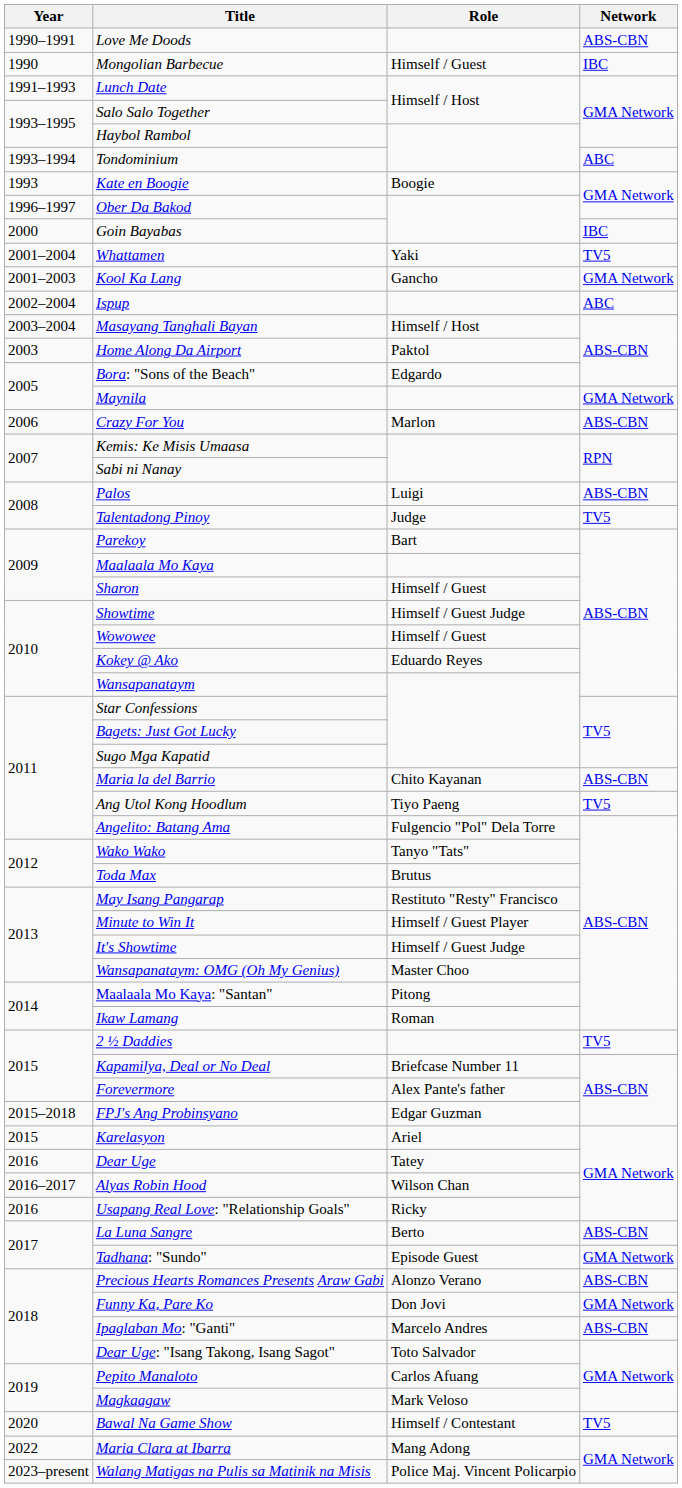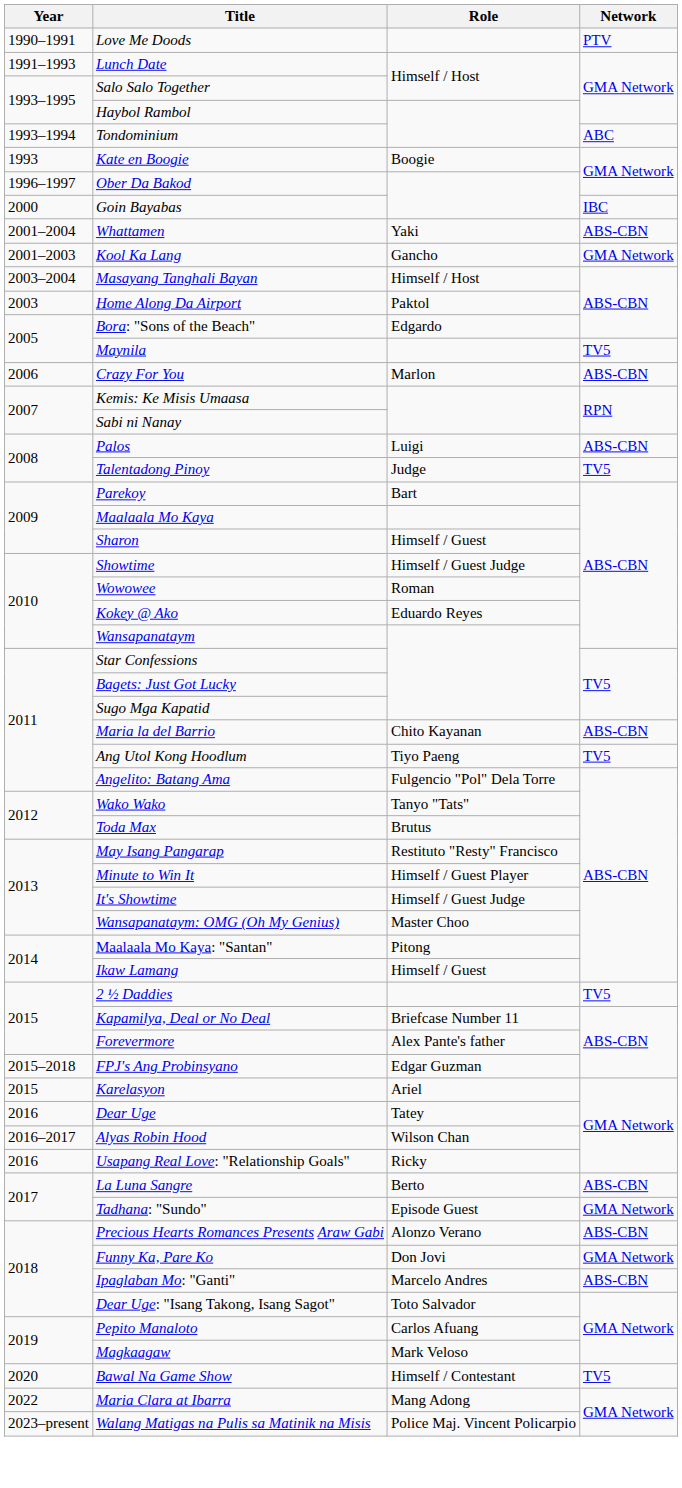 <table class="wikitable">
 <tr>
 <th>Year</th>
 <th>Title</th>
 <th>Role</th>
 <th>Network</th>
 </tr>
 <tr>
 <td>1990–1991</td>
 <td><em>Love Me Doods</em></td>
 <td></td>
-<td><a href='#'>ABS-CBN</a></td>
-</tr>
-<tr>
-<td>1990</td>
-<td><em>Mongolian Barbecue</em></td>
-<td>Himself / Guest</td>
-<td><a href='#'>IBC</a></td>
+<td><a href='#'>PTV</a></td>
 </tr>
 <tr>
 <td>1991–1993</td>
 <td><em><a href='#'>Lunch Date</a></em></td>
 <td rowspan="2">Himself / Host</td>
 <td rowspan="3"><a href='#'>GMA Network</a></td>
 </tr>
 <tr>
 <td rowspan="2">1993–1995</td>
 <td><em>Salo Salo Together</em></td>
 </tr>
 <tr>
 <td><em>Haybol Rambol</em></td>
 <td rowspan="2"></td>
 </tr>
 <tr>
 <td>1993–1994</td>
 <td><em>Tondominium</em></td>
 <td><a href='#'>ABC</a></td>
 </tr>
 <tr>
 <td>1993</td>
 <td><em><a href='#'>Kate en Boogie</a></em></td>
 <td>Boogie</td>
 <td rowspan=2><a href='#'>GMA Network</a></td>
 </tr>
 <tr>
 <td>1996–1997</td>
 <td><em><a href='#'>Ober Da Bakod</a></em></td>
 <td rowspan="2"></td>
 </tr>
 <tr>
 <td>2000</td>
 <td><em>Goin Bayabas</em></td>
 <td><a href='#'>IBC</a></td>
 </tr>
 <tr>
 <td>2001–2004</td>
 <td><em><a href='#'>Whattamen</a></em></td>
 <td>Yaki</td>
-<td><a href='#'>TV5</a></td>
+<td><a href='#'>ABS-CBN</a></td>
 </tr>
 <tr>
 <td>2001–2003</td>
 <td><em><a href='#'>Kool Ka Lang</a></em></td>
 <td>Gancho</td>
 <td><a href='#'>GMA Network</a></td>
-</tr>
-<tr>
-<td>2002–2004</td>
-<td><em><a href='#'>Ispup</a></em></td>
-<td></td>
-<td><a href='#'>ABC</a></td>
 </tr>
 <tr>
 <td>2003–2004</td>
 <td><em><a href='#'>Masayang Tanghali Bayan</a></em></td>
 <td>Himself / Host</td>
 <td rowspan="3"><a href='#'>ABS-CBN</a></td>
 </tr>
 <tr>
 <td>2003</td>
 <td><em><a href='#'>Home Along Da Airport</a></em></td>
 <td>Paktol</td>
 </tr>
 <tr>
 <td rowspan="2">2005</td>
 <td><em><a href='#'>Bora</a></em>: "Sons of the Beach"</td>
 <td>Edgardo</td>
 </tr>
 <tr>
 <td><em><a href='#'>Maynila</a></em></td>
 <td></td>
-<td><a href='#'>GMA Network</a></td>
+<td><a href='#'>TV5</a></td>
 </tr>
 <tr>
 <td>2006</td>
 <td><em><a href='#'>Crazy For You</a></em></td>
 <td>Marlon</td>
 <td><a href='#'>ABS-CBN</a></td>
 </tr>
 <tr>
 <td rowspan="2">2007</td>
 <td><em>Kemis: Ke Misis Umaasa</em></td>
 <td rowspan="2"></td>
 <td rowspan="2"><a href='#'>RPN</a></td>
 </tr>
 <tr>
 <td><em>Sabi ni Nanay</em></td>
 </tr>
 <tr>
 <td rowspan="2">2008</td>
 <td><em><a href='#'>Palos</a></em></td>
 <td>Luigi</td>
 <td><a href='#'>ABS-CBN</a></td>
 </tr>
 <tr>
 <td><em><a href='#'>Talentadong Pinoy</a></em></td>
 <td>Judge</td>
 <td><a href='#'>TV5</a></td>
 </tr>
 <tr>
 <td rowspan="3">2009</td>
 <td><em><a href='#'>Parekoy</a></em></td>
 <td>Bart</td>
 <td rowspan=7><a href='#'>ABS-CBN</a></td>
 </tr>
 <tr>
 <td><em><a href='#'>Maalaala Mo Kaya</a></em></td>
 <td></td>
 </tr>
 <tr>
 <td><em><a href='#'>Sharon</a></em></td>
 <td>Himself / Guest</td>
 </tr>
 <tr>
 <td rowspan="4">2010</td>
 <td><em><a href='#'>Showtime</a></em></td>
 <td>Himself / Guest Judge</td>
 </tr>
 <tr>
 <td><em><a href='#'>Wowowee</a></em></td>
-<td>Himself / Guest</td>
+<td>Roman</td>
 </tr>
 <tr>
 <td><em><a href='#'>Kokey @ Ako</a></em></td>
 <td>Eduardo Reyes</td>
 </tr>
 <tr>
 <td><em><a href='#'>Wansapanataym</a></em></td>
 <td rowspan="4"></td>
 </tr>
 <tr>
 <td rowspan="6">2011</td>
 <td><em>Star Confessions</em></td>
 <td rowspan="3"><a href='#'>TV5</a></td>
 </tr>
 <tr>
 <td><em><a href='#'>Bagets: Just Got Lucky</a></em></td>
 </tr>
 <tr>
 <td><em>Sugo Mga Kapatid</em></td>
 </tr>
 <tr>
 <td><em><a href='#'>Maria la del Barrio</a></em></td>
 <td>Chito Kayanan</td>
 <td><a href='#'>ABS-CBN</a></td>
 </tr>
 <tr>
 <td><em>Ang Utol Kong Hoodlum</em></td>
 <td>Tiyo Paeng</td>
 <td><a href='#'>TV5</a></td>
 </tr>
 <tr>
 <td><em><a href='#'>Angelito: Batang Ama</a></em></td>
 <td>Fulgencio "Pol" Dela Torre</td>
 <td rowspan=9><a href='#'>ABS-CBN</a></td>
 </tr>
 <tr>
 <td rowspan="2">2012</td>
 <td><em><a href='#'>Wako Wako</a></em></td>
 <td>Tanyo "Tats"</td>
 </tr>
 <tr>
 <td><em><a href='#'>Toda Max</a></em></td>
 <td>Brutus</td>
 </tr>
 <tr>
 <td rowspan="4">2013</td>
 <td><em><a href='#'>May Isang Pangarap</a></em></td>
 <td>Restituto "Resty" Francisco</td>
 </tr>
 <tr>
 <td><em><a href='#'>Minute to Win It</a></em></td>
 <td>Himself /  Guest Player</td>
 </tr>
 <tr>
 <td><em><a href='#'>It's Showtime</a></em></td>
 <td>Himself / Guest Judge</td>
 </tr>
 <tr>
 <td><em><a href='#'>Wansapanataym: OMG (Oh My Genius)</a></em></td>
 <td>Master Choo</td>
 </tr>
 <tr>
 <td rowspan="2">2014</td>
 <td><a href='#'>Maalaala Mo Kaya</a>: "Santan"</td>
 <td>Pitong</td>
 </tr>
 <tr>
 <td><em><a href='#'>Ikaw Lamang</a></em></td>
-<td>Roman</td>
+<td>Himself / Guest</td>
 </tr>
 <tr>
 <td rowspan="3">2015</td>
 <td><em><a href='#'>2 ½ Daddies</a></em></td>
 <td></td>
 <td><a href='#'>TV5</a></td>
 </tr>
 <tr>
 <td><em><a href='#'>Kapamilya, Deal or No Deal</a> </em></td>
 <td>Briefcase Number 11</td>
 <td rowspan=3><a href='#'>ABS-CBN</a></td>
 </tr>
 <tr>
 <td><em><a href='#'>Forevermore</a></em></td>
 <td>Alex Pante's father</td>
 </tr>
 <tr>
 <td>2015–2018</td>
 <td><em><a href='#'>FPJ's Ang Probinsyano</a></em></td>
 <td>Edgar Guzman</td>
 </tr>
 <tr>
 <td>2015</td>
 <td><em><a href='#'>Karelasyon</a></em></td>
 <td>Ariel</td>
 <td rowspan=4><a href='#'>GMA Network</a></td>
 </tr>
 <tr>
 <td>2016</td>
 <td><em><a href='#'>Dear Uge</a></em></td>
 <td>Tatey</td>
 </tr>
 <tr>
 <td>2016–2017</td>
 <td><em><a href='#'>Alyas Robin Hood</a></em></td>
 <td>Wilson Chan</td>
 </tr>
 <tr>
 <td>2016</td>
 <td><em><a href='#'>Usapang Real Love</a></em>: "Relationship Goals"</td>
 <td>Ricky</td>
 </tr>
 <tr>
 <td rowspan=2>2017</td>
 <td><em><a href='#'>La Luna Sangre</a></em></td>
 <td>Berto</td>
 <td><a href='#'>ABS-CBN</a></td>
 </tr>
 <tr>
 <td><em><a href='#'>Tadhana</a></em>: "Sundo"</td>
 <td>Episode Guest</td>
 <td><a href='#'>GMA Network</a></td>
 </tr>
 <tr>
 <td rowspan=4>2018</td>
 <td><em><a href='#'>Precious Hearts Romances Presents</a> <a href='#'>Araw Gabi</a></em></td>
 <td>Alonzo Verano</td>
 <td><a href='#'>ABS-CBN</a></td>
 </tr>
 <tr>
 <td><em><a href='#'>Funny Ka, Pare Ko</a></em></td>
 <td>Don Jovi</td>
 <td><a href='#'>GMA Network</a></td>
 </tr>
 <tr>
 <td><em><a href='#'>Ipaglaban Mo</a></em>: "Ganti"</td>
 <td>Marcelo Andres</td>
 <td><a href='#'>ABS-CBN</a></td>
 </tr>
 <tr>
 <td><em><a href='#'>Dear Uge</a></em>: "Isang Takong, Isang Sagot"</td>
 <td>Toto Salvador</td>
 <td rowspan=3><a href='#'>GMA Network</a></td>
 </tr>
 <tr>
 <td rowspan=2>2019</td>
 <td><em><a href='#'>Pepito Manaloto</a></em></td>
 <td>Carlos Afuang</td>
 </tr>
 <tr>
 <td><em><a href='#'>Magkaagaw</a></em></td>
 <td>Mark Veloso</td>
 </tr>
 <tr>
 <td>2020</td>
 <td><em><a href='#'>Bawal Na Game Show</a></em></td>
 <td>Himself / Contestant</td>
 <td><a href='#'>TV5</a></td>
 </tr>
 <tr>
 <td>2022</td>
 <td><em><a href='#'>Maria Clara at Ibarra</a></em></td>
 <td>Mang Adong</td>
 <td rowspan=2><a href='#'>GMA Network</a></td>
 </tr>
 <tr>
 <td>2023–present</td>
 <td><em><a href='#'>Walang Matigas na Pulis sa Matinik na Misis</a></em></td>
 <td>Police Maj. Vincent Policarpio</td>
 </tr>
 </table>
